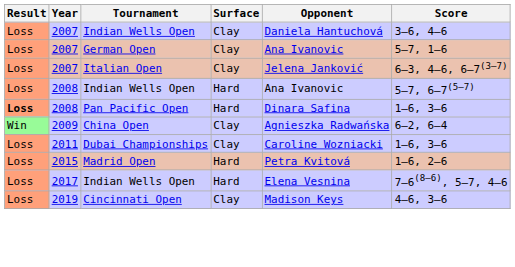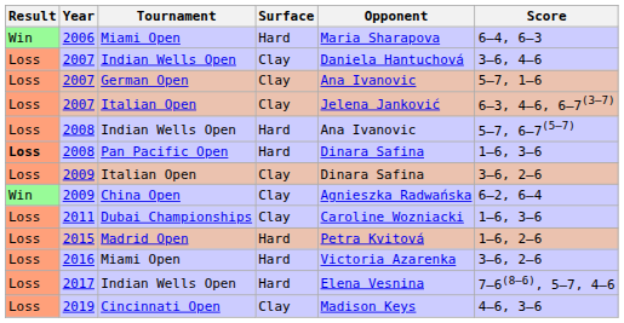 <table class="sortable wikitable">
 <tr>
 <th>Result</th>
 <th>Year</th>
 <th>Tournament</th>
 <th>Surface</th>
 <th>Opponent</th>
 <th>Score</th>
+</tr>
+<tr bgcolor=#CCCCFF>
+<td bgcolor=98FB98>Win</td>
+<td><a href='#'>2006</a></td>
+<td><a href='#'>Miami Open</a></td>
+<td>Hard</td>
+<td> <a href='#'>Maria Sharapova</a></td>
+<td>6–4, 6–3</td>
 </tr>
 <tr bgcolor=#CCCCFF>
 <td bgcolor=FFA07A>Loss</td>
 <td><a href='#'>2007</a></td>
 <td><a href='#'>Indian Wells Open</a></td>
 <td>Clay</td>
 <td> <a href='#'>Daniela Hantuchová</a></td>
 <td>3–6, 4–6</td>
 </tr>
 <tr bgcolor=#EBC2AF>
 <td bgcolor=FFA07A>Loss</td>
 <td><a href='#'>2007</a></td>
 <td><a href='#'>German Open</a></td>
 <td>Clay</td>
 <td> <a href='#'>Ana Ivanovic</a></td>
 <td>5–7, 1–6</td>
 </tr>
 <tr bgcolor=#EBC2AF>
 <td bgcolor=FFA07A>Loss</td>
 <td><a href='#'>2007</a></td>
 <td><a href='#'>Italian Open</a></td>
 <td>Clay</td>
 <td> <a href='#'>Jelena Janković</a></td>
 <td>6–3, 4–6, 6–7<sup>(3–7)</sup></td>
 </tr>
 <tr bgcolor=#CCCCFF>
 <td bgcolor=FFA07A>Loss</td>
 <td><a href='#'>2008</a></td>
 <td>Indian Wells Open</td>
 <td>Hard</td>
 <td> Ana Ivanovic</td>
 <td>5–7, 6–7<sup>(5–7)</sup></td>
 </tr>
 <tr bgcolor=#CCCCFF>
 <td bgcolor=FFA07A><strong>Loss</strong></td>
 <td><a href='#'>2008</a></td>
 <td><a href='#'>Pan Pacific Open</a></td>
 <td>Hard</td>
 <td> <a href='#'>Dinara Safina</a></td>
 <td>1–6, 3–6</td>
 </tr>
+<tr bgcolor=#EBC2AF>
+<td bgcolor=FFA07A>Loss</td>
+<td><a href='#'>2009</a></td>
+<td>Italian Open</td>
+<td>Clay</td>
+<td> Dinara Safina</td>
+<td>3–6, 2–6</td>
+</tr>
 <tr bgcolor=#CCCCFF>
 <td bgcolor=98FB98>Win</td>
 <td><a href='#'>2009</a></td>
 <td><a href='#'>China Open</a></td>
 <td>Clay</td>
 <td> <a href='#'>Agnieszka Radwańska</a></td>
 <td>6–2, 6–4</td>
 </tr>
 <tr bgcolor=#CCCCFF>
 <td bgcolor=FFA07A>Loss</td>
 <td><a href='#'>2011</a></td>
 <td><a href='#'>Dubai Championships</a></td>
 <td>Clay</td>
 <td> <a href='#'>Caroline Wozniacki</a></td>
 <td>1–6, 3–6</td>
 </tr>
 <tr bgcolor=#EBC2AF>
 <td bgcolor=ffa07a>Loss</td>
 <td><a href='#'>2015</a></td>
 <td><a href='#'>Madrid Open</a></td>
 <td>Hard</td>
 <td> <a href='#'>Petra Kvitová</a></td>
 <td>1–6, 2–6</td>
 </tr>
 <tr bgcolor=#CCCCFF>
 <td bgcolor=FFA07A>Loss</td>
+<td><a href='#'>2016</a></td>
+<td>Miami Open</td>
+<td>Hard</td>
+<td> <a href='#'>Victoria Azarenka</a></td>
+<td>3–6, 2–6</td>
+</tr>
+<tr bgcolor=#CCCCFF>
+<td bgcolor=FFA07A>Loss</td>
 <td><a href='#'>2017</a></td>
 <td>Indian Wells Open</td>
 <td>Hard</td>
 <td> <a href='#'>Elena Vesnina</a></td>
 <td>7–6<sup>(8–6)</sup>, 5–7, 4–6</td>
 </tr>
 <tr bgcolor=#CCCCFF>
 <td bgcolor=FFA07A>Loss</td>
 <td><a href='#'>2019</a></td>
 <td><a href='#'>Cincinnati Open</a></td>
 <td>Clay</td>
 <td> <a href='#'>Madison Keys</a></td>
 <td>4–6, 3–6</td>
 </tr>
 </table>
